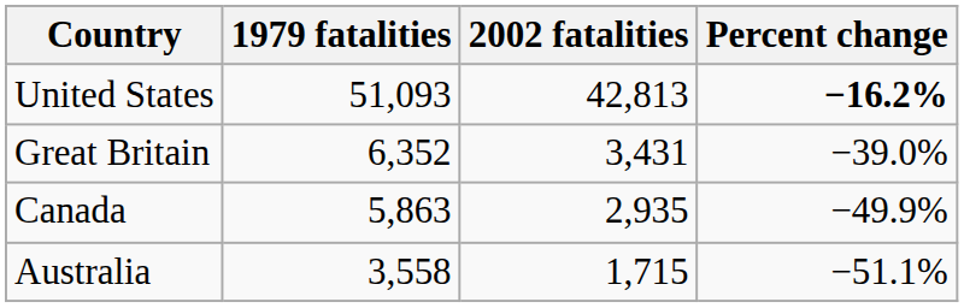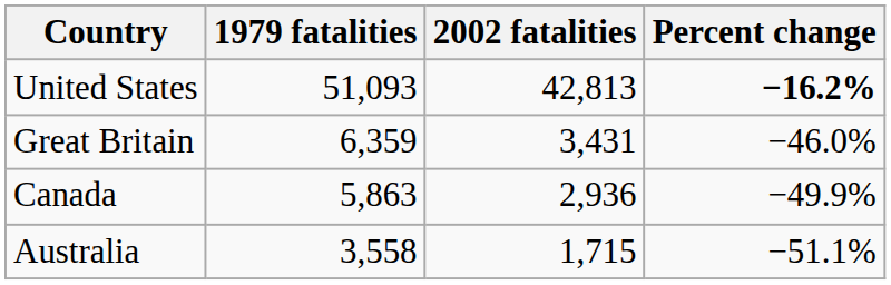 <table class="wikitable" style="text-align:right">
 <tr>
 <th>Country</th>
 <th>1979 fatalities</th>
 <th>2002 fatalities</th>
 <th>Percent change</th>
 </tr>
 <tr>
 <td align=left>United States</td>
 <td>51,093</td>
 <td>42,813</td>
 <td><strong>−16.2%</strong></td>
 </tr>
 <tr>
 <td align=left>Great Britain</td>
-<td>6,352</td>
+<td>6,359</td>
 <td>3,431</td>
-<td>−39.0%</td>
+<td>−46.0%</td>
 </tr>
 <tr>
 <td align=left>Canada</td>
 <td>5,863</td>
-<td>2,935</td>
+<td>2,936</td>
 <td>−49.9%</td>
 </tr>
 <tr>
 <td align=left>Australia</td>
 <td>3,558</td>
 <td>1,715</td>
 <td>−51.1%</td>
 </tr>
 </table>
